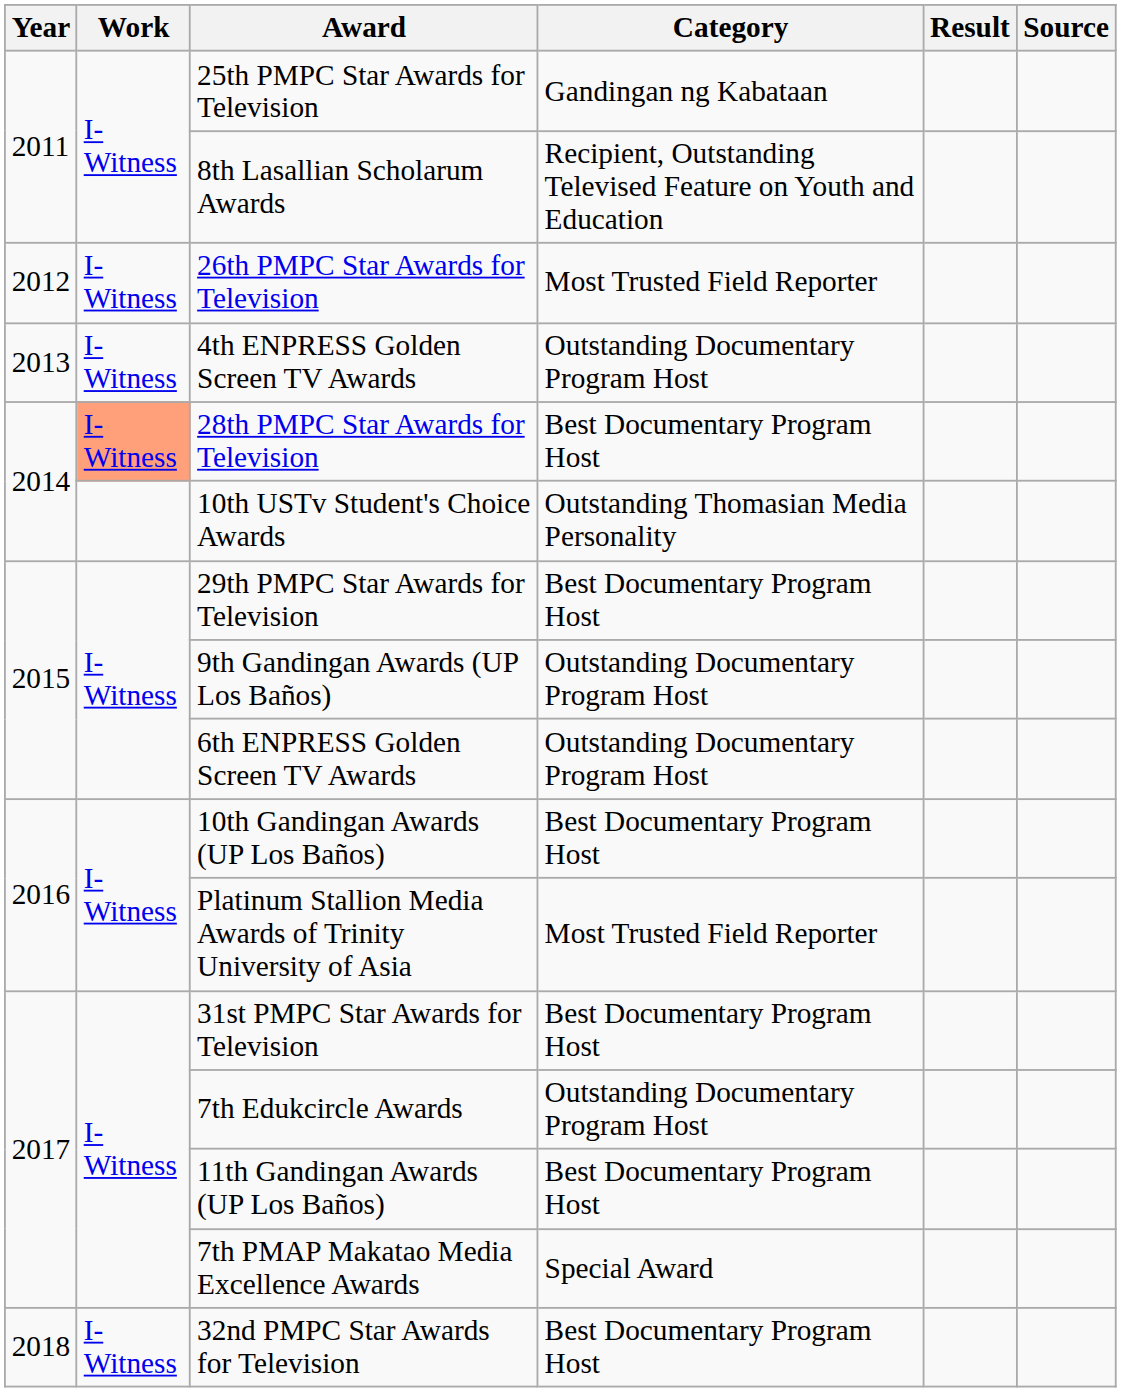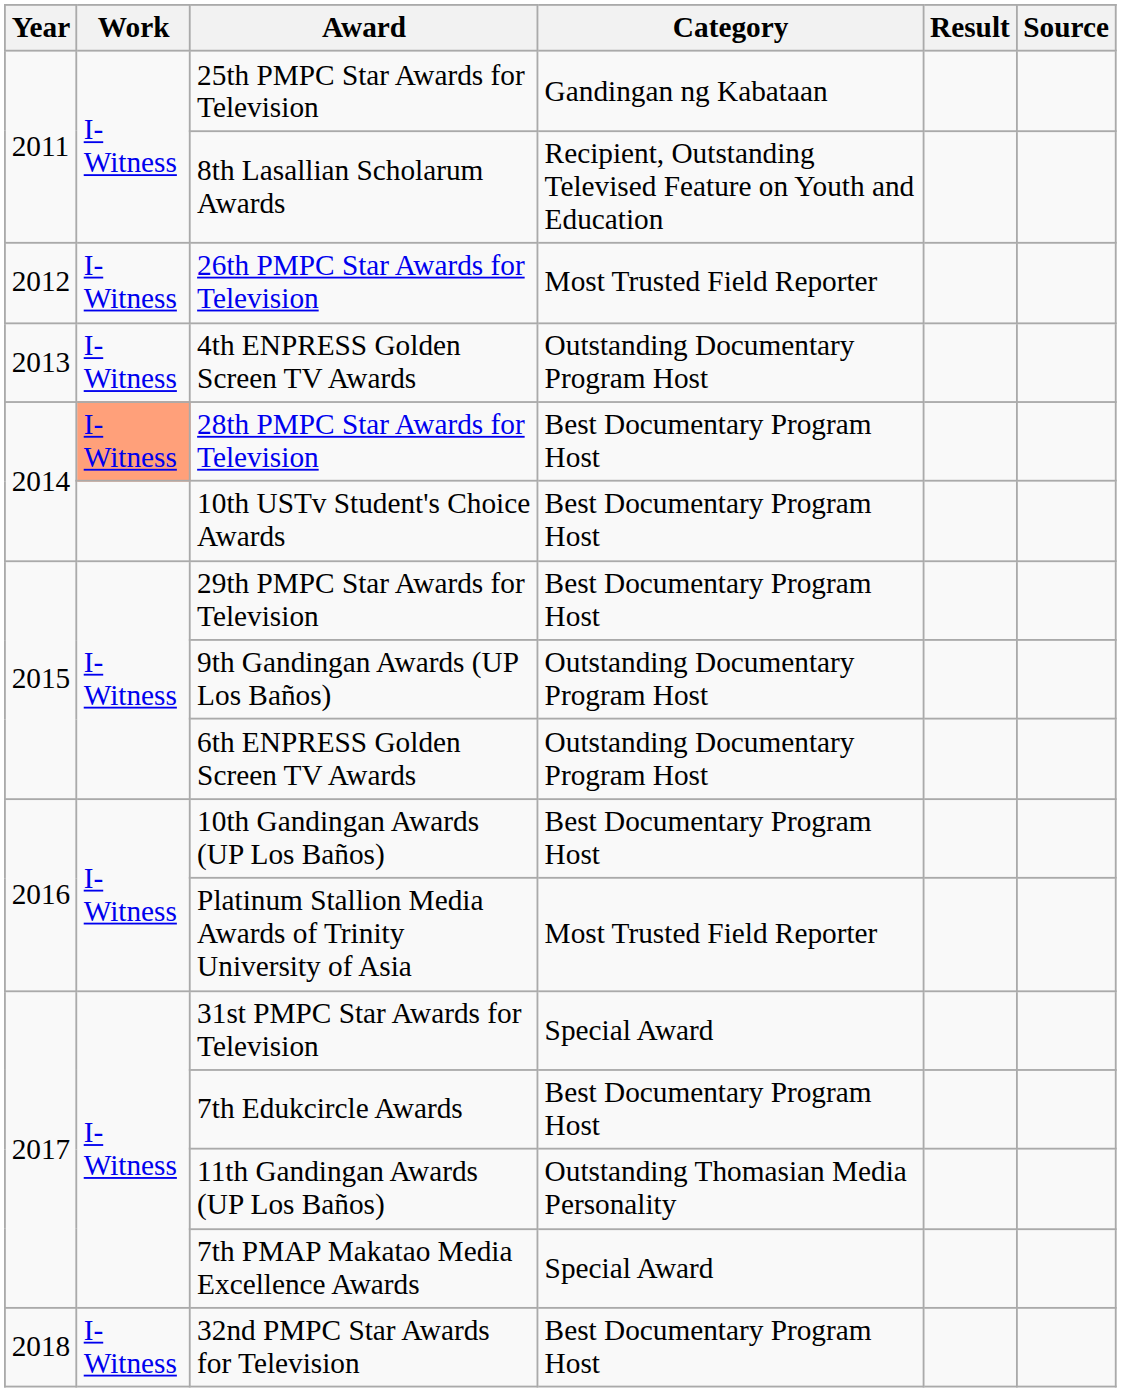 <table class="wikitable">
 <tr>
 <th>Year</th>
 <th>Work</th>
 <th>Award</th>
 <th>Category</th>
 <th>Result</th>
 <th>Source</th>
 </tr>
 <tr>
 <td Rowspan="2">2011</td>
 <td Rowspan="2"><a href='#'>I-Witness</a></td>
 <td>25th PMPC Star Awards for Television</td>
 <td>Gandingan ng Kabataan</td>
 <td></td>
 <td></td>
 </tr>
 <tr>
 <td>8th Lasallian Scholarum Awards</td>
 <td>Recipient, Outstanding Televised Feature on Youth and Education</td>
 <td></td>
 <td></td>
 </tr>
 <tr>
 <td>2012</td>
 <td><a href='#'>I-Witness</a></td>
 <td><a href='#'>26th PMPC Star Awards for Television</a></td>
 <td>Most Trusted Field Reporter</td>
 <td></td>
 <td></td>
 </tr>
 <tr>
 <td>2013</td>
 <td><a href='#'>I-Witness</a></td>
 <td>4th ENPRESS Golden Screen TV Awards</td>
 <td>Outstanding Documentary Program Host</td>
 <td></td>
 <td></td>
 </tr>
 <tr>
 <td Rowspan="2">2014</td>
 <td style="background: lightsalmon;"><a href='#'>I-Witness</a></td>
 <td><a href='#'>28th PMPC Star Awards for Television</a></td>
 <td>Best Documentary Program Host</td>
 <td></td>
 <td></td>
 </tr>
 <tr>
 <td></td>
 <td>10th USTv Student's Choice Awards</td>
-<td>Outstanding Thomasian Media Personality</td>
+<td>Best Documentary Program Host</td>
 <td></td>
 <td></td>
 </tr>
 <tr>
 <td Rowspan="3">2015</td>
 <td rowspan="3"><a href='#'>I-Witness</a></td>
 <td>29th PMPC Star Awards for Television</td>
 <td>Best Documentary Program Host</td>
 <td></td>
 <td></td>
 </tr>
 <tr>
 <td>9th Gandingan Awards (UP Los Baños)</td>
 <td>Outstanding Documentary Program Host</td>
 <td></td>
 <td></td>
 </tr>
 <tr>
 <td>6th ENPRESS Golden Screen TV Awards</td>
 <td>Outstanding Documentary Program Host</td>
 <td></td>
 <td></td>
 </tr>
 <tr>
 <td Rowspan="2">2016</td>
 <td rowspan="2"><a href='#'>I-Witness</a></td>
 <td>10th Gandingan Awards (UP Los Baños)</td>
 <td>Best Documentary Program Host</td>
 <td></td>
 <td></td>
 </tr>
 <tr>
 <td>Platinum Stallion Media Awards of Trinity University of Asia</td>
 <td>Most Trusted Field Reporter</td>
 <td></td>
 <td></td>
 </tr>
 <tr>
 <td Rowspan="4">2017</td>
 <td Rowspan="4"><a href='#'>I-Witness</a></td>
 <td>31st PMPC Star Awards for Television</td>
+<td>Special Award</td>
+<td></td>
+<td></td>
+</tr>
+<tr>
+<td>7th Edukcircle Awards</td>
 <td>Best Documentary Program Host</td>
 <td></td>
 <td></td>
 </tr>
 <tr>
-<td>7th Edukcircle Awards</td>
-<td>Outstanding Documentary Program Host</td>
-<td></td>
-<td></td>
-</tr>
-<tr>
 <td>11th Gandingan Awards (UP Los Baños)</td>
-<td>Best Documentary Program Host</td>
+<td>Outstanding Thomasian Media Personality</td>
 <td></td>
 <td></td>
 </tr>
 <tr>
 <td>7th PMAP Makatao Media Excellence Awards</td>
 <td>Special Award</td>
 <td></td>
 <td></td>
 </tr>
 <tr>
 <td>2018</td>
 <td><a href='#'>I-Witness</a></td>
 <td>32nd PMPC Star Awards for Television</td>
 <td>Best Documentary Program Host</td>
 <td></td>
 <td></td>
 </tr>
 </table>
